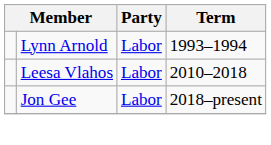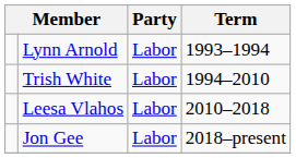 <table class="wikitable">
 <tr>
 <th colspan=2>Member</th>
 <th>Party</th>
 <th>Term</th>
 </tr>
 <tr>
 <td> </td>
 <td><a href='#'>Lynn Arnold</a></td>
 <td><a href='#'>Labor</a></td>
 <td>1993–1994</td>
+</tr>
+<tr>
+<td> </td>
+<td><a href='#'>Trish White</a></td>
+<td><a href='#'>Labor</a></td>
+<td>1994–2010</td>
 </tr>
 <tr>
 <td> </td>
 <td><a href='#'>Leesa Vlahos</a></td>
 <td><a href='#'>Labor</a></td>
 <td>2010–2018</td>
 </tr>
 <tr>
 <td> </td>
 <td><a href='#'>Jon Gee</a></td>
 <td><a href='#'>Labor</a></td>
 <td>2018–present</td>
 </tr>
 <tr>
 </tr>
 </table>
